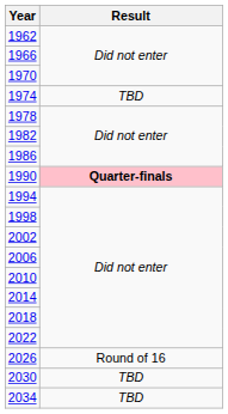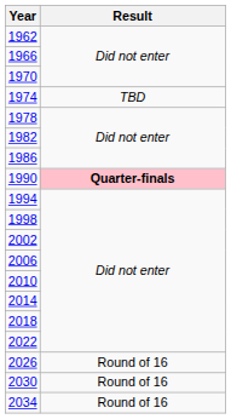 <table class="wikitable" style="text-align: center; font-size:90%">
 <tr>
 <th>Year</th>
 <th style="width:200px">Result</th>
 </tr>
 <tr>
 <td> <a href='#'>1962</a></td>
 <td rowspan="3"><em>Did not enter</em></td>
 </tr>
 <tr>
 <td> <a href='#'>1966</a></td>
 </tr>
 <tr>
 <td> <a href='#'>1970</a></td>
 </tr>
 <tr>
 <td> <a href='#'>1974</a></td>
 <td><em>TBD</em></td>
 </tr>
 <tr>
 <td> <a href='#'>1978</a></td>
 <td rowspan="3"><em>Did not enter</em></td>
 </tr>
 <tr>
 <td> <a href='#'>1982</a></td>
 </tr>
 <tr>
 <td> <a href='#'>1986</a></td>
 </tr>
 <tr>
 <td> <a href='#'>1990</a></td>
 <td style="background: pink;"><strong>Quarter-finals</strong></td>
 </tr>
 <tr>
 <td> <a href='#'>1994</a></td>
 <td rowspan="8"><em>Did not enter</em></td>
 </tr>
 <tr>
 <td> <a href='#'>1998</a></td>
 </tr>
 <tr>
 <td> <a href='#'>2002</a></td>
 </tr>
 <tr>
 <td> <a href='#'>2006</a></td>
 </tr>
 <tr>
 <td> <a href='#'>2010</a></td>
 </tr>
 <tr>
 <td> <a href='#'>2014</a></td>
 </tr>
 <tr>
 <td> <a href='#'>2018</a></td>
 </tr>
 <tr>
 <td> <a href='#'>2022</a></td>
 </tr>
 <tr>
 <td> <a href='#'>2026</a></td>
 <td>Round of 16</td>
 </tr>
 <tr>
 <td> <a href='#'>2030</a></td>
-<td><em>TBD</em></td>
+<td>Round of 16</td>
 </tr>
 <tr>
 <td> <a href='#'>2034</a></td>
-<td><em>TBD</em></td>
+<td>Round of 16</td>
 </tr>
 </table>
